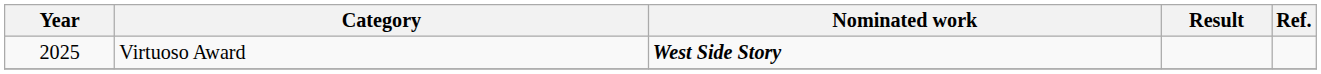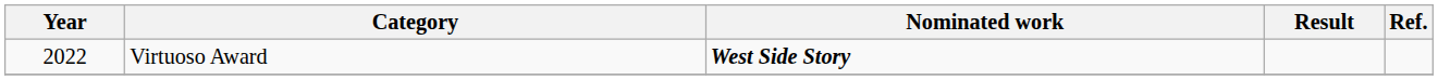 <table class=wikitable>
 <tr>
 <th scope="col" style="width:5em;">Year</th>
 <th scope="col" style="width:26em;">Category</th>
 <th scope="col" style="width:25em;">Nominated work</th>
 <th scope="col" style="width:5em;">Result</th>
 <th>Ref.</th>
 </tr>
 <tr>
-<td style="text-align:center;">2025</td>
+<td style="text-align:center;">2022</td>
 <td>Virtuoso Award</td>
 <td><strong><em>West Side Story</em></strong></td>
 <td></td>
 <td style="text-align:center;"></td>
 </tr>
 <tr>
 </tr>
 </table>
